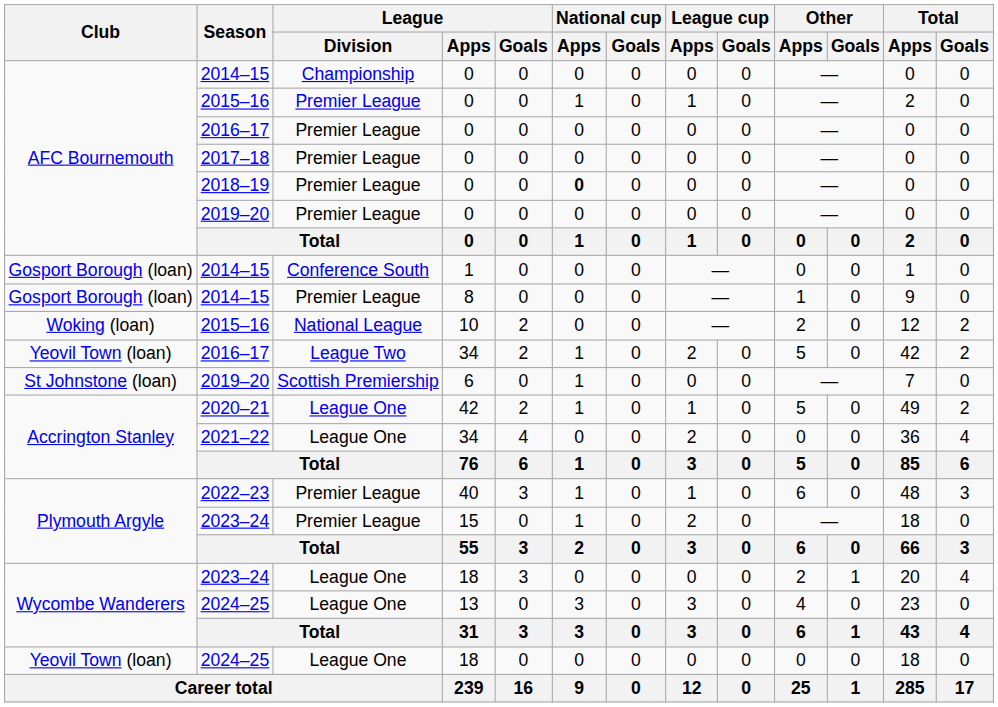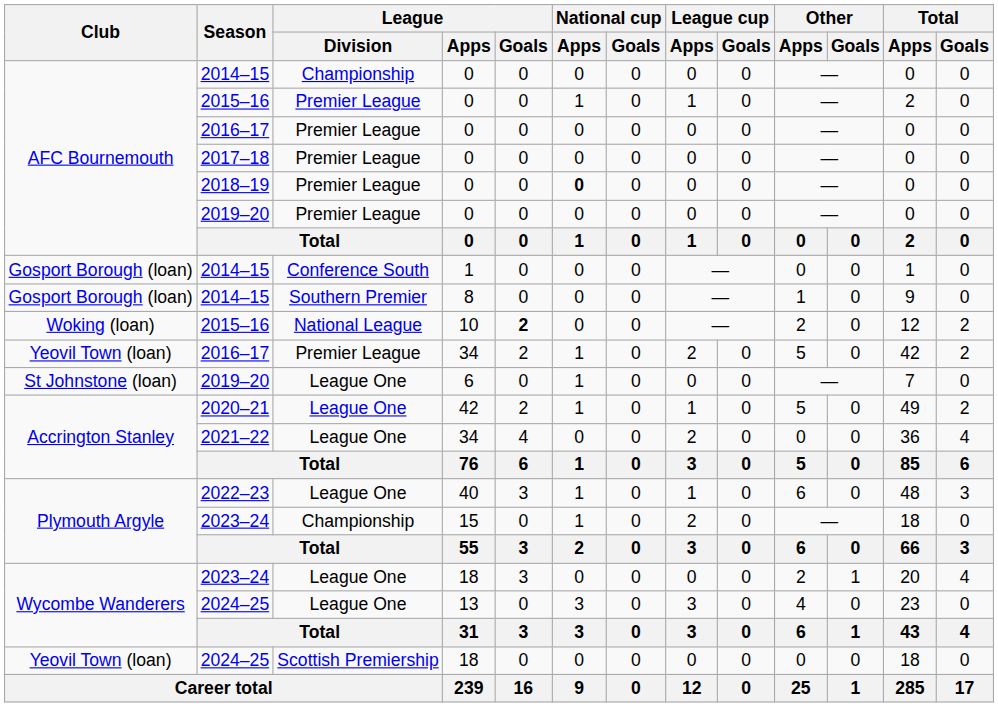 <table class="wikitable" style="text-align:center">
 <tr>
 <th rowspan="2">Club</th>
 <th rowspan="2">Season</th>
 <th colspan="3">League</th>
 <th colspan="2">National cup</th>
 <th colspan="2">League cup</th>
 <th colspan="2">Other</th>
 <th colspan="2">Total</th>
 </tr>
 <tr>
 <th>Division</th>
 <th>Apps</th>
 <th>Goals</th>
 <th>Apps</th>
 <th>Goals</th>
 <th>Apps</th>
 <th>Goals</th>
 <th>Apps</th>
 <th>Goals</th>
 <th>Apps</th>
 <th>Goals</th>
 </tr>
 <tr>
 <td rowspan=7><a href='#'>AFC Bournemouth</a></td>
 <td><a href='#'>2014–15</a></td>
 <td><a href='#'>Championship</a></td>
 <td>0</td>
 <td>0</td>
 <td>0</td>
 <td>0</td>
 <td>0</td>
 <td>0</td>
 <td colspan="2">—</td>
 <td>0</td>
 <td>0</td>
 </tr>
 <tr>
 <td><a href='#'>2015–16</a></td>
 <td><a href='#'>Premier League</a></td>
 <td>0</td>
 <td>0</td>
 <td>1</td>
 <td>0</td>
 <td>1</td>
 <td>0</td>
 <td colspan="2">—</td>
 <td>2</td>
 <td>0</td>
 </tr>
 <tr>
 <td><a href='#'>2016–17</a></td>
 <td>Premier League</td>
 <td>0</td>
 <td>0</td>
 <td>0</td>
 <td>0</td>
 <td>0</td>
 <td>0</td>
 <td colspan="2">—</td>
 <td>0</td>
 <td>0</td>
 </tr>
 <tr>
 <td><a href='#'>2017–18</a></td>
 <td>Premier League</td>
 <td>0</td>
 <td>0</td>
 <td>0</td>
 <td>0</td>
 <td>0</td>
 <td>0</td>
 <td colspan="2">—</td>
 <td>0</td>
 <td>0</td>
 </tr>
 <tr>
 <td><a href='#'>2018–19</a></td>
 <td>Premier League</td>
 <td>0</td>
 <td>0</td>
 <td><strong>0</strong></td>
 <td>0</td>
 <td>0</td>
 <td>0</td>
 <td colspan="2">—</td>
 <td>0</td>
 <td>0</td>
 </tr>
 <tr>
 <td><a href='#'>2019–20</a></td>
 <td>Premier League</td>
 <td>0</td>
 <td>0</td>
 <td>0</td>
 <td>0</td>
 <td>0</td>
 <td>0</td>
 <td colspan="2">—</td>
 <td>0</td>
 <td>0</td>
 </tr>
 <tr>
 <th colspan=2>Total</th>
 <th>0</th>
 <th>0</th>
 <th>1</th>
 <th>0</th>
 <th>1</th>
 <th>0</th>
 <th>0</th>
 <th>0</th>
 <th>2</th>
 <th>0</th>
 </tr>
 <tr>
 <td><a href='#'>Gosport Borough</a> (loan)</td>
 <td><a href='#'>2014–15</a></td>
 <td><a href='#'>Conference South</a></td>
 <td>1</td>
 <td>0</td>
 <td>0</td>
 <td>0</td>
 <td colspan="2">—</td>
 <td>0</td>
 <td>0</td>
 <td>1</td>
 <td>0</td>
 </tr>
 <tr>
 <td><a href='#'>Gosport Borough</a> (loan)</td>
 <td><a href='#'>2014–15</a></td>
-<td>Premier League</td>
+<td><a href='#'>Southern Premier</a></td>
 <td>8</td>
 <td>0</td>
 <td>0</td>
 <td>0</td>
 <td colspan="2">—</td>
 <td>1</td>
 <td>0</td>
 <td>9</td>
 <td>0</td>
 </tr>
 <tr>
 <td><a href='#'>Woking</a> (loan)</td>
 <td><a href='#'>2015–16</a></td>
 <td><a href='#'>National League</a></td>
 <td>10</td>
-<td>2</td>
+<td><strong>2</strong></td>
 <td>0</td>
 <td>0</td>
 <td colspan="2">—</td>
 <td>2</td>
 <td>0</td>
 <td>12</td>
 <td>2</td>
 </tr>
 <tr>
 <td><a href='#'>Yeovil Town</a> (loan)</td>
 <td><a href='#'>2016–17</a></td>
-<td><a href='#'>League Two</a></td>
+<td>Premier League</td>
 <td>34</td>
 <td>2</td>
 <td>1</td>
 <td>0</td>
 <td>2</td>
 <td>0</td>
 <td>5</td>
 <td>0</td>
 <td>42</td>
 <td>2</td>
 </tr>
 <tr>
 <td><a href='#'>St Johnstone</a> (loan)</td>
 <td><a href='#'>2019–20</a></td>
-<td><a href='#'>Scottish Premiership</a></td>
+<td>League One</td>
 <td>6</td>
 <td>0</td>
 <td>1</td>
 <td>0</td>
 <td>0</td>
 <td>0</td>
 <td colspan="2">—</td>
 <td>7</td>
 <td>0</td>
 </tr>
 <tr>
 <td rowspan="3"><a href='#'>Accrington Stanley</a></td>
 <td><a href='#'>2020–21</a></td>
 <td><a href='#'>League One</a></td>
 <td>42</td>
 <td>2</td>
 <td>1</td>
 <td>0</td>
 <td>1</td>
 <td>0</td>
 <td>5</td>
 <td>0</td>
 <td>49</td>
 <td>2</td>
 </tr>
 <tr>
 <td><a href='#'>2021–22</a></td>
 <td>League One</td>
 <td>34</td>
 <td>4</td>
 <td>0</td>
 <td>0</td>
 <td>2</td>
 <td>0</td>
 <td>0</td>
 <td>0</td>
 <td>36</td>
 <td>4</td>
 </tr>
 <tr>
 <th colspan="2">Total</th>
 <th>76</th>
 <th>6</th>
 <th>1</th>
 <th>0</th>
 <th>3</th>
 <th>0</th>
 <th>5</th>
 <th>0</th>
 <th>85</th>
 <th>6</th>
 </tr>
 <tr>
 <td rowspan="3"><a href='#'>Plymouth Argyle</a></td>
 <td><a href='#'>2022–23</a></td>
-<td>Premier League</td>
+<td>League One</td>
 <td>40</td>
 <td>3</td>
 <td>1</td>
 <td>0</td>
 <td>1</td>
 <td>0</td>
 <td>6</td>
 <td>0</td>
 <td>48</td>
 <td>3</td>
 </tr>
 <tr>
 <td><a href='#'>2023–24</a></td>
-<td>Premier League</td>
+<td>Championship</td>
 <td>15</td>
 <td>0</td>
 <td>1</td>
 <td>0</td>
 <td>2</td>
 <td>0</td>
 <td colspan="2">—</td>
 <td>18</td>
 <td>0</td>
 </tr>
 <tr>
 <th colspan="2">Total</th>
 <th>55</th>
 <th>3</th>
 <th>2</th>
 <th>0</th>
 <th>3</th>
 <th>0</th>
 <th>6</th>
 <th>0</th>
 <th>66</th>
 <th>3</th>
 </tr>
 <tr>
 <td rowspan="3"><a href='#'>Wycombe Wanderers</a></td>
 <td><a href='#'>2023–24</a></td>
 <td>League One</td>
 <td>18</td>
 <td>3</td>
 <td>0</td>
 <td>0</td>
 <td>0</td>
 <td>0</td>
 <td>2</td>
 <td>1</td>
 <td>20</td>
 <td>4</td>
 </tr>
 <tr>
 <td><a href='#'>2024–25</a></td>
 <td>League One</td>
 <td>13</td>
 <td>0</td>
 <td>3</td>
 <td>0</td>
 <td>3</td>
 <td>0</td>
 <td>4</td>
 <td>0</td>
 <td>23</td>
 <td>0</td>
 </tr>
 <tr>
 <th colspan="2">Total</th>
 <th>31</th>
 <th>3</th>
 <th>3</th>
 <th>0</th>
 <th>3</th>
 <th>0</th>
 <th>6</th>
 <th>1</th>
 <th>43</th>
 <th>4</th>
 </tr>
 <tr>
 <td><a href='#'>Yeovil Town</a> (loan)</td>
 <td><a href='#'>2024–25</a></td>
-<td>League One</td>
+<td><a href='#'>Scottish Premiership</a></td>
 <td>18</td>
 <td>0</td>
 <td>0</td>
 <td>0</td>
 <td>0</td>
 <td>0</td>
 <td>0</td>
 <td>0</td>
 <td>18</td>
 <td>0</td>
 </tr>
 <tr>
 <th colspan="3">Career total</th>
 <th>239</th>
 <th>16</th>
 <th>9</th>
 <th>0</th>
 <th>12</th>
 <th>0</th>
 <th>25</th>
 <th>1</th>
 <th>285</th>
 <th>17</th>
 </tr>
 </table>
